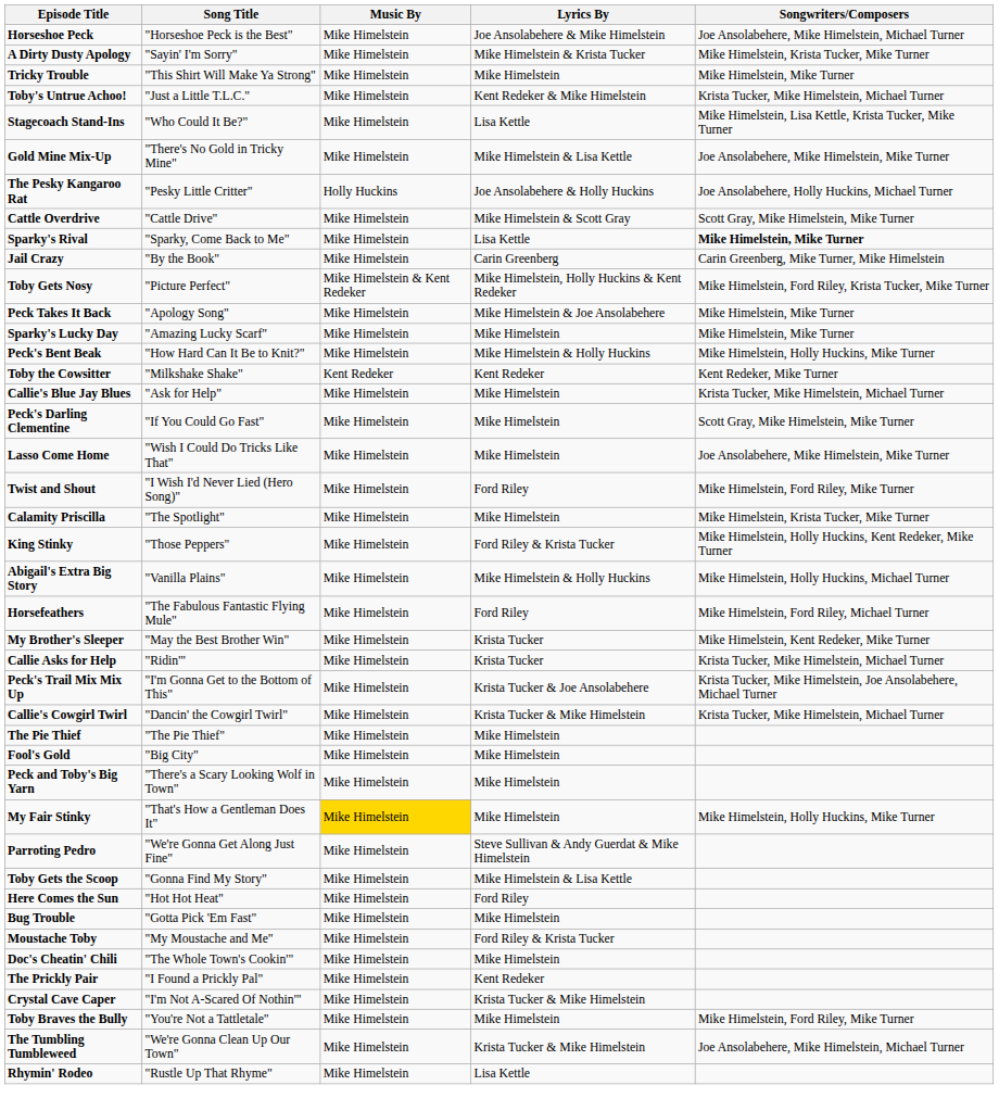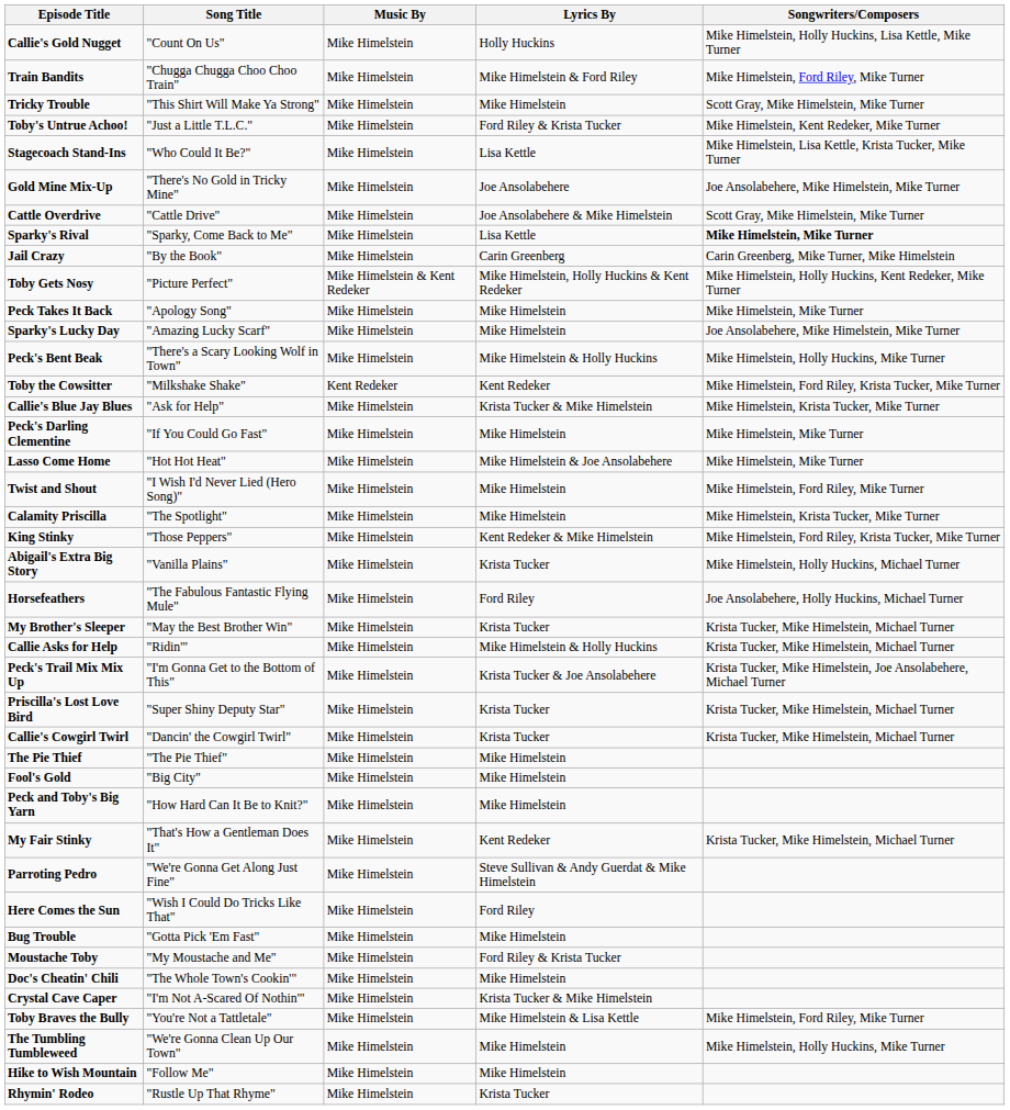 <table class="wikitable">
 <tr>
 <th><strong>Episode Title</strong></th>
 <th><strong>Song Title</strong></th>
 <th><strong>Music By</strong></th>
 <th><strong>Lyrics By</strong></th>
 <th><strong>Songwriters/Composers</strong></th>
 </tr>
 <tr>
-<td><strong>Horseshoe Peck</strong></td>
-<td>"Horseshoe Peck is the Best"</td>
+<td><strong>Callie's Gold Nugget</strong></td>
+<td>"Count On Us"</td>
 <td>Mike Himelstein</td>
-<td>Joe Ansolabehere & Mike Himelstein</td>
-<td>Joe Ansolabehere, Mike Himelstein, Michael Turner</td>
+<td>Holly Huckins</td>
+<td>Mike Himelstein, Holly Huckins, Lisa Kettle, Mike Turner</td>
 </tr>
 <tr>
-<td><strong>A Dirty Dusty Apology</strong></td>
-<td>"Sayin' I'm Sorry"</td>
+<td><strong>Train Bandits</strong></td>
+<td>"Chugga Chugga Choo Choo Train"</td>
 <td>Mike Himelstein</td>
-<td>Mike Himelstein & Krista Tucker</td>
-<td>Mike Himelstein, Krista Tucker, Mike Turner</td>
+<td>Mike Himelstein & Ford Riley</td>
+<td>Mike Himelstein, <a href='#'>Ford Riley</a>, Mike Turner</td>
 </tr>
 <tr>
 <td><strong>Tricky Trouble</strong></td>
 <td>"This Shirt Will Make Ya Strong"</td>
 <td>Mike Himelstein</td>
 <td>Mike Himelstein</td>
-<td>Mike Himelstein, Mike Turner</td>
+<td>Scott Gray, Mike Himelstein, Mike Turner</td>
 </tr>
 <tr>
 <td><strong>Toby's Untrue Achoo!</strong></td>
 <td>"Just a Little T.L.C."</td>
 <td>Mike Himelstein</td>
-<td>Kent Redeker & Mike Himelstein</td>
-<td>Krista Tucker, Mike Himelstein, Michael Turner</td>
+<td>Ford Riley & Krista Tucker</td>
+<td>Mike Himelstein, Kent Redeker, Mike Turner</td>
 </tr>
 <tr>
 <td><strong>Stagecoach Stand-Ins</strong></td>
 <td>"Who Could It Be?"</td>
 <td>Mike Himelstein</td>
 <td>Lisa Kettle</td>
 <td>Mike Himelstein, Lisa Kettle, Krista Tucker, Mike Turner</td>
 </tr>
 <tr>
 <td><strong>Gold Mine Mix-Up</strong></td>
 <td>"There's No Gold in Tricky Mine"</td>
 <td>Mike Himelstein</td>
-<td>Mike Himelstein & Lisa Kettle</td>
+<td>Joe Ansolabehere</td>
 <td>Joe Ansolabehere, Mike Himelstein, Mike Turner</td>
-</tr>
-<tr>
-<td><strong>The Pesky Kangaroo Rat</strong></td>
-<td>"Pesky Little Critter"</td>
-<td>Holly Huckins</td>
-<td>Joe Ansolabehere & Holly Huckins</td>
-<td>Joe Ansolabehere, Holly Huckins, Michael Turner</td>
 </tr>
 <tr>
 <td><strong>Cattle Overdrive</strong></td>
 <td>"Cattle Drive"</td>
 <td>Mike Himelstein</td>
-<td>Mike Himelstein & Scott Gray</td>
+<td>Joe Ansolabehere & Mike Himelstein</td>
 <td>Scott Gray, Mike Himelstein, Mike Turner</td>
 </tr>
 <tr>
 <td><strong>Sparky's Rival</strong></td>
 <td>"Sparky, Come Back to Me"</td>
 <td>Mike Himelstein </td>
 <td>Lisa Kettle</td>
 <td><strong>Mike Himelstein, Mike Turner</strong></td>
 </tr>
 <tr>
 <td><strong>Jail Crazy</strong></td>
 <td>"By the Book"</td>
 <td>Mike Himelstein</td>
 <td>Carin Greenberg</td>
 <td>Carin Greenberg, Mike Turner, Mike Himelstein</td>
 </tr>
 <tr>
 <td><strong>Toby Gets Nosy</strong></td>
 <td>"Picture Perfect"</td>
 <td>Mike Himelstein & Kent Redeker</td>
 <td>Mike Himelstein, Holly Huckins & Kent Redeker</td>
-<td>Mike Himelstein, Ford Riley, Krista Tucker, Mike Turner</td>
+<td>Mike Himelstein, Holly Huckins, Kent Redeker, Mike Turner</td>
 </tr>
 <tr>
 <td><strong>Peck Takes It Back</strong></td>
 <td>"Apology Song"</td>
 <td>Mike Himelstein</td>
-<td>Mike Himelstein & Joe Ansolabehere</td>
+<td>Mike Himelstein</td>
 <td>Mike Himelstein, Mike Turner</td>
 </tr>
 <tr>
 <td><strong>Sparky's Lucky Day</strong></td>
 <td>"Amazing Lucky Scarf"</td>
 <td>Mike Himelstein</td>
 <td>Mike Himelstein</td>
-<td>Mike Himelstein, Mike Turner</td>
+<td>Joe Ansolabehere, Mike Himelstein, Mike Turner</td>
 </tr>
 <tr>
 <td><strong>Peck's Bent Beak</strong></td>
-<td>"How Hard Can It Be to Knit?"</td>
+<td>"There's a Scary Looking Wolf in Town"</td>
 <td>Mike Himelstein</td>
 <td>Mike Himelstein & Holly Huckins</td>
 <td>Mike Himelstein, Holly Huckins, Mike Turner</td>
 </tr>
 <tr>
 <td><strong>Toby the Cowsitter</strong></td>
 <td>"Milkshake Shake"</td>
 <td>Kent Redeker</td>
 <td>Kent Redeker</td>
-<td>Kent Redeker, Mike Turner</td>
+<td>Mike Himelstein, Ford Riley, Krista Tucker, Mike Turner</td>
 </tr>
 <tr>
 <td><strong>Callie's Blue Jay Blues</strong></td>
 <td>"Ask for Help"</td>
 <td>Mike Himelstein</td>
-<td>Mike Himelstein</td>
-<td>Krista Tucker, Mike Himelstein, Michael Turner</td>
+<td>Krista Tucker & Mike Himelstein</td>
+<td>Mike Himelstein, Krista Tucker, Mike Turner</td>
 </tr>
 <tr>
 <td><strong>Peck's Darling Clementine</strong></td>
 <td>"If You Could Go Fast"</td>
 <td>Mike Himelstein</td>
 <td>Mike Himelstein</td>
-<td>Scott Gray, Mike Himelstein, Mike Turner</td>
+<td>Mike Himelstein, Mike Turner</td>
 </tr>
 <tr>
 <td><strong>Lasso Come Home</strong></td>
-<td>"Wish I Could Do Tricks Like That"</td>
+<td>"Hot Hot Heat"</td>
 <td>Mike Himelstein</td>
-<td>Mike Himelstein</td>
-<td>Joe Ansolabehere, Mike Himelstein, Mike Turner</td>
+<td>Mike Himelstein & Joe Ansolabehere</td>
+<td>Mike Himelstein, Mike Turner</td>
 </tr>
 <tr>
 <td><strong>Twist and Shout</strong></td>
 <td>"I Wish I'd Never Lied (Hero Song)"</td>
 <td>Mike Himelstein</td>
-<td>Ford Riley</td>
+<td>Mike Himelstein</td>
 <td>Mike Himelstein, Ford Riley, Mike Turner</td>
 </tr>
 <tr>
 <td><strong>Calamity Priscilla</strong></td>
 <td>"The Spotlight"</td>
 <td>Mike Himelstein</td>
 <td>Mike Himelstein</td>
 <td>Mike Himelstein, Krista Tucker, Mike Turner</td>
 </tr>
 <tr>
 <td><strong>King Stinky</strong></td>
 <td>"Those Peppers"</td>
 <td>Mike Himelstein</td>
-<td>Ford Riley & Krista Tucker</td>
-<td>Mike Himelstein, Holly Huckins, Kent Redeker, Mike Turner</td>
+<td>Kent Redeker & Mike Himelstein</td>
+<td>Mike Himelstein, Ford Riley, Krista Tucker, Mike Turner</td>
 </tr>
 <tr>
 <td><strong>Abigail's Extra Big Story</strong></td>
 <td>"Vanilla Plains"</td>
 <td>Mike Himelstein</td>
-<td>Mike Himelstein & Holly Huckins</td>
+<td>Krista Tucker</td>
 <td>Mike Himelstein, Holly Huckins, Michael Turner</td>
 </tr>
 <tr>
 <td><strong>Horsefeathers</strong></td>
 <td>"The Fabulous Fantastic Flying Mule"</td>
 <td>Mike Himelstein</td>
 <td>Ford Riley</td>
-<td>Mike Himelstein, Ford Riley, Michael Turner</td>
+<td>Joe Ansolabehere, Holly Huckins, Michael Turner</td>
 </tr>
 <tr>
 <td><strong>My Brother's Sleeper</strong></td>
 <td>"May the Best Brother Win"</td>
 <td>Mike Himelstein</td>
 <td>Krista Tucker</td>
-<td>Mike Himelstein, Kent Redeker, Mike Turner</td>
+<td>Krista Tucker, Mike Himelstein, Michael Turner</td>
 </tr>
 <tr>
 <td><strong>Callie Asks for Help</strong></td>
 <td>"Ridin'"</td>
 <td>Mike Himelstein</td>
-<td>Krista Tucker</td>
+<td>Mike Himelstein & Holly Huckins</td>
 <td>Krista Tucker, Mike Himelstein, Michael Turner</td>
 </tr>
 <tr>
 <td><strong>Peck's Trail Mix Mix Up</strong></td>
 <td>"I'm Gonna Get to the Bottom of This"</td>
 <td>Mike Himelstein</td>
 <td>Krista Tucker & Joe Ansolabehere</td>
 <td>Krista Tucker, Mike Himelstein, Joe Ansolabehere, Michael Turner</td>
 </tr>
 <tr>
+<td><strong>Priscilla's Lost Love Bird</strong></td>
+<td>"Super Shiny Deputy Star"</td>
+<td>Mike Himelstein</td>
+<td>Krista Tucker</td>
+<td>Krista Tucker, Mike Himelstein, Michael Turner</td>
+</tr>
+<tr>
 <td><strong>Callie's Cowgirl Twirl</strong></td>
 <td>"Dancin' the Cowgirl Twirl"</td>
 <td>Mike Himelstein</td>
-<td>Krista Tucker & Mike Himelstein</td>
+<td>Krista Tucker</td>
 <td>Krista Tucker, Mike Himelstein, Michael Turner</td>
 </tr>
 <tr>
 <td><strong>The Pie Thief</strong></td>
 <td>"The Pie Thief"</td>
 <td>Mike Himelstein</td>
 <td>Mike Himelstein</td>
 <td></td>
 </tr>
 <tr>
 <td><strong>Fool's Gold</strong></td>
 <td>"Big City"</td>
 <td>Mike Himelstein</td>
 <td>Mike Himelstein</td>
 <td></td>
 </tr>
 <tr>
 <td><strong>Peck and Toby's Big Yarn</strong></td>
-<td>"There's a Scary Looking Wolf in Town"</td>
+<td>"How Hard Can It Be to Knit?"</td>
 <td>Mike Himelstein</td>
 <td>Mike Himelstein</td>
 <td></td>
 </tr>
 <tr>
 <td><strong>My Fair Stinky</strong></td>
 <td>"That's How a Gentleman Does It"</td>
-<td style="background: gold;">Mike Himelstein</td>
 <td>Mike Himelstein</td>
-<td>Mike Himelstein, Holly Huckins, Mike Turner</td>
+<td>Kent Redeker</td>
+<td>Krista Tucker, Mike Himelstein, Michael Turner</td>
 </tr>
 <tr>
 <td><strong>Parroting Pedro</strong></td>
 <td>"We're Gonna Get Along Just Fine"</td>
 <td>Mike Himelstein</td>
 <td>Steve Sullivan & Andy Guerdat & Mike Himelstein</td>
 <td></td>
 </tr>
 <tr>
-<td><strong>Toby Gets the Scoop</strong></td>
-<td>"Gonna Find My Story"</td>
-<td>Mike Himelstein</td>
-<td>Mike Himelstein & Lisa Kettle</td>
-<td></td>
-</tr>
-<tr>
 <td><strong>Here Comes the Sun</strong></td>
-<td>"Hot Hot Heat"</td>
+<td>"Wish I Could Do Tricks Like That"</td>
 <td>Mike Himelstein</td>
 <td>Ford Riley</td>
 <td></td>
 </tr>
 <tr>
 <td><strong>Bug Trouble</strong></td>
 <td>"Gotta Pick 'Em Fast"</td>
 <td>Mike Himelstein</td>
 <td>Mike Himelstein</td>
 <td></td>
 </tr>
 <tr>
 <td><strong>Moustache Toby</strong></td>
 <td>"My Moustache and Me"</td>
 <td>Mike Himelstein</td>
 <td>Ford Riley & Krista Tucker</td>
 <td></td>
 </tr>
 <tr>
 <td><strong>Doc's Cheatin' Chili</strong></td>
 <td>"The Whole Town's Cookin'"</td>
 <td>Mike Himelstein</td>
 <td>Mike Himelstein</td>
 <td></td>
 </tr>
 <tr>
-<td><strong>The Prickly Pair</strong></td>
-<td>"I Found a Prickly Pal"</td>
-<td>Mike Himelstein</td>
-<td>Kent Redeker</td>
-<td></td>
-</tr>
-<tr>
 <td><strong>Crystal Cave Caper</strong></td>
 <td>"I'm Not A-Scared Of Nothin'"</td>
 <td>Mike Himelstein</td>
 <td>Krista Tucker & Mike Himelstein</td>
 <td></td>
 </tr>
 <tr>
 <td><strong>Toby Braves the Bully</strong></td>
 <td>"You're Not a Tattletale"</td>
 <td>Mike Himelstein</td>
-<td>Mike Himelstein</td>
+<td>Mike Himelstein & Lisa Kettle</td>
 <td>Mike Himelstein, Ford Riley, Mike Turner</td>
 </tr>
 <tr>
 <td><strong>The Tumbling Tumbleweed</strong></td>
 <td>"We're Gonna Clean Up Our Town"</td>
 <td>Mike Himelstein</td>
-<td>Krista Tucker & Mike Himelstein</td>
-<td>Joe Ansolabehere, Mike Himelstein, Michael Turner</td>
+<td>Mike Himelstein</td>
+<td>Mike Himelstein, Holly Huckins, Mike Turner</td>
+</tr>
+<tr>
+<td><strong>Hike to Wish Mountain</strong></td>
+<td>"Follow Me"</td>
+<td>Mike Himelstein</td>
+<td>Mike Himelstein</td>
+<td></td>
 </tr>
 <tr>
 <td><strong>Rhymin' Rodeo</strong></td>
 <td>"Rustle Up That Rhyme"</td>
 <td>Mike Himelstein</td>
-<td>Lisa Kettle</td>
+<td>Krista Tucker</td>
 <td></td>
 </tr>
 </table>
